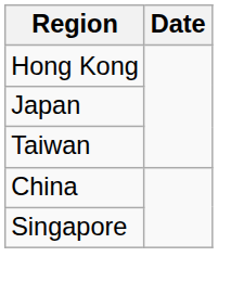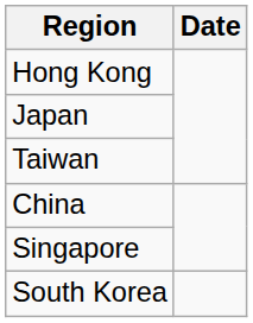 <table class="wikitable">
 <tr>
 <th>Region</th>
 <th>Date</th>
 </tr>
 <tr>
 <td>Hong Kong</td>
 <td rowspan="3"></td>
 </tr>
 <tr>
 <td>Japan</td>
 </tr>
 <tr>
 <td>Taiwan</td>
 </tr>
 <tr>
 <td>China</td>
 <td rowspan="2"></td>
 </tr>
 <tr>
 <td>Singapore</td>
 </tr>
+<tr>
+<td>South Korea</td>
+<td></td>
+</tr>
 </table>
